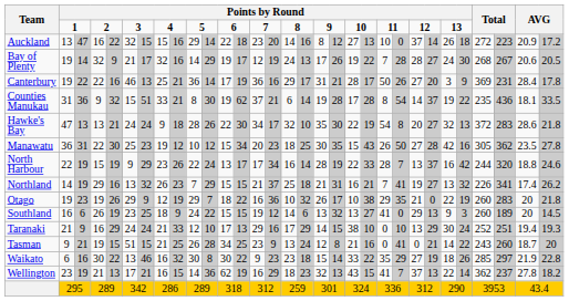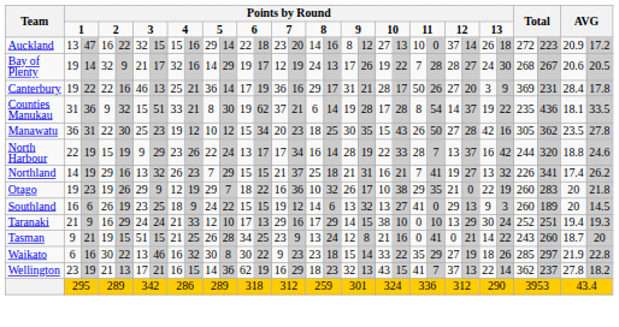 <table class="wikitable" style="text-align:center; line-height: 90%; font-size:90%;" width=100%>
 <tr>
 <th rowspan=2>Team</th>
 <th colspan=26>Points by Round</th>
 <th rowspan=2 colspan=2>Total</th>
 <th rowspan=2 colspan=2>AVG</th>
 </tr>
 <tr>
 <td colspan=2><strong>1</strong></td>
 <td colspan=2><strong>2</strong></td>
 <td colspan=2><strong>3</strong></td>
 <td colspan=2><strong>4</strong></td>
 <td colspan=2><strong>5</strong></td>
 <td colspan=2><strong>6</strong></td>
 <td colspan=2><strong>7</strong></td>
 <td colspan=2><strong>8</strong></td>
 <td colspan=2><strong>9</strong></td>
 <td colspan=2><strong>10</strong></td>
 <td colspan=2><strong>11</strong></td>
 <td colspan=2><strong>12</strong></td>
 <td colspan=2><strong>13</strong></td>
 </tr>
 <tr>
 <td width=16% align=left> <a href='#'>Auckland</a></td>
 <td width=3%>13</td>
 <td width=3% bgcolor=#cccccc>47</td>
 <td width=3%>16</td>
 <td width=3% bgcolor=#cccccc>22</td>
 <td width=3%>32</td>
 <td width=3% bgcolor=#cccccc>15</td>
 <td width=3%>15</td>
 <td width=3% bgcolor=#cccccc>16</td>
 <td width=3%>29</td>
 <td width=3% bgcolor=#cccccc>14</td>
 <td width=3%>22</td>
 <td width=3% bgcolor=#cccccc>18</td>
 <td width=3%>23</td>
 <td width=3% bgcolor=#cccccc>20</td>
 <td width=3%>14</td>
 <td width=3% bgcolor=#cccccc>16</td>
 <td width=3%>8</td>
 <td width=3% bgcolor=#cccccc>12</td>
 <td width=3%>27</td>
 <td width=3% bgcolor=#cccccc>13</td>
 <td width=3%>10</td>
 <td width=3% bgcolor=#cccccc>0</td>
 <td width=3%>37</td>
 <td width=3% bgcolor=#cccccc>14</td>
 <td width=3%>26</td>
 <td width=3% bgcolor=#cccccc>18</td>
 <td width=3%>272</td>
 <td bgcolor=#cccccc width=3%>223</td>
 <td width=3%>20.9</td>
 <td bgcolor=#cccccc width=3%>17.2</td>
 </tr>
 <tr>
 <td align=left> <a href='#'>Bay of Plenty</a></td>
 <td>19</td>
 <td bgcolor=#cccccc>14</td>
 <td>32</td>
 <td bgcolor=#cccccc>9</td>
 <td>21</td>
 <td bgcolor=#cccccc>17</td>
 <td>32</td>
 <td bgcolor=#cccccc>16</td>
 <td>14</td>
 <td bgcolor=#cccccc>29</td>
 <td>19</td>
 <td bgcolor=#cccccc>17</td>
 <td>12</td>
 <td bgcolor=#cccccc>19</td>
 <td>24</td>
 <td bgcolor=#cccccc>13</td>
 <td>17</td>
 <td bgcolor=#cccccc>26</td>
 <td>19</td>
 <td bgcolor=#cccccc>22</td>
 <td>7</td>
 <td bgcolor=#cccccc>28</td>
 <td>28</td>
 <td bgcolor=#cccccc>27</td>
 <td>24</td>
 <td bgcolor=#cccccc>30</td>
 <td>268</td>
 <td bgcolor=#cccccc>267</td>
 <td>20.6</td>
 <td bgcolor=#cccccc>20.5</td>
 </tr>
 <tr>
 <td align=left> <a href='#'>Canterbury</a></td>
 <td>19</td>
 <td bgcolor=#cccccc>22</td>
 <td>22</td>
 <td bgcolor=#cccccc>16</td>
 <td>46</td>
 <td bgcolor=#cccccc>13</td>
 <td>25</td>
 <td bgcolor=#cccccc>21</td>
 <td>36</td>
 <td bgcolor=#cccccc>14</td>
 <td>17</td>
 <td bgcolor=#cccccc>19</td>
 <td>36</td>
 <td bgcolor=#cccccc>16</td>
 <td>29</td>
 <td bgcolor=#cccccc>17</td>
 <td>31</td>
 <td bgcolor=#cccccc>21</td>
 <td>28</td>
 <td bgcolor=#cccccc>17</td>
 <td>50</td>
 <td bgcolor=#cccccc>26</td>
 <td>27</td>
 <td bgcolor=#cccccc>20</td>
 <td>3</td>
 <td bgcolor=#cccccc>9</td>
 <td>369</td>
 <td bgcolor=#cccccc>231</td>
 <td>28.4</td>
 <td bgcolor=#cccccc>17.8</td>
 </tr>
 <tr>
 <td align=left> <a href='#'>Counties Manukau</a></td>
 <td>31</td>
 <td bgcolor=#cccccc>36</td>
 <td>9</td>
 <td bgcolor=#cccccc>32</td>
 <td>15</td>
 <td bgcolor=#cccccc>51</td>
 <td>33</td>
 <td bgcolor=#cccccc>21</td>
 <td>8</td>
 <td bgcolor=#cccccc>30</td>
 <td>19</td>
 <td bgcolor=#cccccc>62</td>
 <td>37</td>
 <td bgcolor=#cccccc>21</td>
 <td>6</td>
 <td bgcolor=#cccccc>14</td>
 <td>19</td>
 <td bgcolor=#cccccc>28</td>
 <td>17</td>
 <td bgcolor=#cccccc>28</td>
 <td>8</td>
 <td bgcolor=#cccccc>54</td>
 <td>14</td>
 <td bgcolor=#cccccc>37</td>
 <td>19</td>
 <td bgcolor=#cccccc>22</td>
 <td>235</td>
 <td bgcolor=#cccccc>436</td>
 <td>18.1</td>
 <td bgcolor=#cccccc>33.5</td>
-</tr>
-<tr>
-<td align=left> <a href='#'>Hawke's Bay</a></td>
-<td>47</td>
-<td bgcolor=#cccccc>13</td>
-<td>13</td>
-<td bgcolor=#cccccc>21</td>
-<td>24</td>
-<td bgcolor=#cccccc>24</td>
-<td>9</td>
-<td bgcolor=#cccccc>18</td>
-<td>28</td>
-<td bgcolor=#cccccc>26</td>
-<td>22</td>
-<td bgcolor=#cccccc>30</td>
-<td>34</td>
-<td bgcolor=#cccccc>17</td>
-<td>32</td>
-<td bgcolor=#cccccc>10</td>
-<td>35</td>
-<td bgcolor=#cccccc>30</td>
-<td>22</td>
-<td bgcolor=#cccccc>19</td>
-<td>54</td>
-<td bgcolor=#cccccc>8</td>
-<td>20</td>
-<td bgcolor=#cccccc>27</td>
-<td>32</td>
-<td bgcolor=#cccccc>13</td>
-<td>372</td>
-<td bgcolor=#cccccc>283</td>
-<td>28.6</td>
-<td bgcolor=#cccccc>21.8</td>
 </tr>
 <tr>
 <td align=left> <a href='#'>Manawatu</a></td>
 <td>36</td>
 <td bgcolor=#cccccc>31</td>
 <td>22</td>
 <td bgcolor=#cccccc>30</td>
 <td>25</td>
 <td bgcolor=#cccccc>23</td>
 <td>19</td>
 <td bgcolor=#cccccc>12</td>
 <td>10</td>
 <td bgcolor=#cccccc>12</td>
 <td>15</td>
 <td bgcolor=#cccccc>34</td>
 <td>20</td>
 <td bgcolor=#cccccc>23</td>
 <td>18</td>
 <td bgcolor=#cccccc>25</td>
 <td>30</td>
 <td bgcolor=#cccccc>35</td>
 <td>15</td>
 <td bgcolor=#cccccc>43</td>
 <td>26</td>
 <td bgcolor=#cccccc>50</td>
 <td>27</td>
 <td bgcolor=#cccccc>28</td>
 <td>42</td>
 <td bgcolor=#cccccc>16</td>
 <td>305</td>
 <td bgcolor=#cccccc>362</td>
 <td>23.5</td>
 <td bgcolor=#cccccc>27.8</td>
 </tr>
 <tr>
 <td align=left> <a href='#'>North Harbour</a></td>
 <td>22</td>
 <td bgcolor=#cccccc>19</td>
 <td>15</td>
 <td bgcolor=#cccccc>19</td>
 <td>9</td>
 <td bgcolor=#cccccc>29</td>
 <td>23</td>
 <td bgcolor=#cccccc>26</td>
 <td>22</td>
 <td bgcolor=#cccccc>24</td>
 <td>13</td>
 <td bgcolor=#cccccc>17</td>
 <td>17</td>
 <td bgcolor=#cccccc>34</td>
 <td>16</td>
 <td bgcolor=#cccccc>14</td>
 <td>28</td>
 <td bgcolor=#cccccc>19</td>
 <td>22</td>
 <td bgcolor=#cccccc>33</td>
 <td>28</td>
 <td bgcolor=#cccccc>7</td>
 <td>13</td>
 <td bgcolor=#cccccc>37</td>
 <td>16</td>
 <td bgcolor=#cccccc>42</td>
 <td>244</td>
 <td bgcolor=#cccccc>320</td>
 <td>18.8</td>
 <td bgcolor=#cccccc>24.6</td>
 </tr>
 <tr>
 <td align=left> <a href='#'>Northland</a></td>
 <td>14</td>
 <td bgcolor=#cccccc>19</td>
 <td>29</td>
 <td bgcolor=#cccccc>16</td>
 <td>13</td>
 <td bgcolor=#cccccc>32</td>
 <td>26</td>
 <td bgcolor=#cccccc>23</td>
 <td>7</td>
 <td bgcolor=#cccccc>29</td>
 <td>15</td>
 <td bgcolor=#cccccc>15</td>
 <td>21</td>
 <td bgcolor=#cccccc>37</td>
 <td>25</td>
 <td bgcolor=#cccccc>18</td>
 <td>21</td>
 <td bgcolor=#cccccc>31</td>
 <td>16</td>
 <td bgcolor=#cccccc>21</td>
 <td>7</td>
 <td bgcolor=#cccccc>41</td>
 <td>19</td>
 <td bgcolor=#cccccc>27</td>
 <td>13</td>
 <td bgcolor=#cccccc>32</td>
 <td>226</td>
 <td bgcolor=#cccccc>341</td>
 <td>17.4</td>
 <td bgcolor=#cccccc>26.2</td>
 </tr>
 <tr>
 <td align=left> <a href='#'>Otago</a></td>
 <td>19</td>
 <td bgcolor=#cccccc>23</td>
 <td>19</td>
 <td bgcolor=#cccccc>26</td>
 <td>29</td>
 <td bgcolor=#cccccc>9</td>
 <td>12</td>
 <td bgcolor=#cccccc>19</td>
 <td>29</td>
 <td bgcolor=#cccccc>7</td>
 <td>18</td>
 <td bgcolor=#cccccc>22</td>
 <td>16</td>
 <td bgcolor=#cccccc>36</td>
 <td>10</td>
 <td bgcolor=#cccccc>32</td>
 <td>26</td>
 <td bgcolor=#cccccc>17</td>
 <td>10</td>
 <td bgcolor=#cccccc>38</td>
 <td>29</td>
 <td bgcolor=#cccccc>35</td>
 <td>21</td>
 <td bgcolor=#cccccc>0</td>
 <td>22</td>
 <td bgcolor=#cccccc>19</td>
 <td>260</td>
 <td bgcolor=#cccccc>283</td>
 <td>20</td>
 <td bgcolor=#cccccc>21.8</td>
 </tr>
 <tr>
 <td align=left> <a href='#'>Southland</a></td>
 <td>16</td>
 <td bgcolor=#cccccc>6</td>
 <td>26</td>
 <td bgcolor=#cccccc>19</td>
 <td>23</td>
 <td bgcolor=#cccccc>25</td>
 <td>18</td>
 <td bgcolor=#cccccc>9</td>
 <td>24</td>
 <td bgcolor=#cccccc>22</td>
 <td>15</td>
 <td bgcolor=#cccccc>15</td>
 <td>19</td>
 <td bgcolor=#cccccc>12</td>
 <td>14</td>
 <td bgcolor=#cccccc>6</td>
 <td>13</td>
 <td bgcolor=#cccccc>32</td>
 <td>13</td>
 <td bgcolor=#cccccc>27</td>
 <td>41</td>
 <td bgcolor=#cccccc>0</td>
 <td>29</td>
 <td bgcolor=#cccccc>13</td>
 <td>9</td>
 <td bgcolor=#cccccc>3</td>
 <td>260</td>
 <td bgcolor=#cccccc>189</td>
 <td>20</td>
 <td bgcolor=#cccccc>14.5</td>
 </tr>
 <tr>
 <td align=left> <a href='#'>Taranaki</a></td>
 <td>21</td>
 <td bgcolor=#cccccc>9</td>
 <td>16</td>
 <td bgcolor=#cccccc>29</td>
 <td>24</td>
 <td bgcolor=#cccccc>24</td>
 <td>21</td>
 <td bgcolor=#cccccc>33</td>
 <td>12</td>
 <td bgcolor=#cccccc>10</td>
 <td>17</td>
 <td bgcolor=#cccccc>13</td>
 <td>29</td>
 <td bgcolor=#cccccc>16</td>
 <td>17</td>
 <td bgcolor=#cccccc>29</td>
 <td>14</td>
 <td bgcolor=#cccccc>15</td>
 <td>38</td>
 <td bgcolor=#cccccc>10</td>
 <td>0</td>
 <td bgcolor=#cccccc>10</td>
 <td>13</td>
 <td bgcolor=#cccccc>29</td>
 <td>30</td>
 <td bgcolor=#cccccc>24</td>
 <td>252</td>
 <td bgcolor=#cccccc>251</td>
 <td>19.4</td>
 <td bgcolor=#cccccc>19.3</td>
 </tr>
 <tr>
 <td align=left> <a href='#'>Tasman</a></td>
 <td>9</td>
 <td bgcolor=#cccccc>21</td>
 <td>19</td>
 <td bgcolor=#cccccc>15</td>
 <td>51</td>
 <td bgcolor=#cccccc>15</td>
 <td>21</td>
 <td bgcolor=#cccccc>25</td>
 <td>26</td>
 <td bgcolor=#cccccc>28</td>
 <td>34</td>
 <td bgcolor=#cccccc>25</td>
 <td>23</td>
 <td bgcolor=#cccccc>9</td>
 <td>13</td>
 <td bgcolor=#cccccc>24</td>
 <td>12</td>
 <td bgcolor=#cccccc>8</td>
 <td>21</td>
 <td bgcolor=#cccccc>16</td>
 <td>0</td>
 <td bgcolor=#cccccc>41</td>
 <td>0</td>
 <td bgcolor=#cccccc>21</td>
 <td>14</td>
 <td bgcolor=#cccccc>22</td>
 <td>243</td>
 <td bgcolor=#cccccc>260</td>
 <td>18.7</td>
 <td bgcolor=#cccccc>20</td>
 </tr>
 <tr>
 <td align=left> <a href='#'>Waikato</a></td>
 <td>6</td>
 <td bgcolor=#cccccc>16</td>
 <td>30</td>
 <td bgcolor=#cccccc>22</td>
 <td>13</td>
 <td bgcolor=#cccccc>46</td>
 <td>16</td>
 <td bgcolor=#cccccc>32</td>
 <td>30</td>
 <td bgcolor=#cccccc>8</td>
 <td>30</td>
 <td bgcolor=#cccccc>22</td>
 <td>9</td>
 <td bgcolor=#cccccc>23</td>
 <td>23</td>
 <td bgcolor=#cccccc>18</td>
 <td>15</td>
 <td bgcolor=#cccccc>14</td>
 <td>33</td>
 <td bgcolor=#cccccc>22</td>
 <td>35</td>
 <td bgcolor=#cccccc>29</td>
 <td>27</td>
 <td bgcolor=#cccccc>19</td>
 <td>18</td>
 <td bgcolor=#cccccc>26</td>
 <td>285</td>
 <td bgcolor=#cccccc>297</td>
 <td>21.9</td>
 <td bgcolor=#cccccc>22.8</td>
 </tr>
 <tr>
 <td align=left> <a href='#'>Wellington</a></td>
 <td>23</td>
 <td bgcolor=#cccccc>19</td>
 <td>21</td>
 <td bgcolor=#cccccc>13</td>
 <td>17</td>
 <td bgcolor=#cccccc>21</td>
 <td>16</td>
 <td bgcolor=#cccccc>15</td>
 <td>14</td>
 <td bgcolor=#cccccc>36</td>
 <td>62</td>
 <td bgcolor=#cccccc>19</td>
 <td>16</td>
 <td bgcolor=#cccccc>29</td>
 <td>18</td>
 <td bgcolor=#cccccc>23</td>
 <td>32</td>
 <td bgcolor=#cccccc>13</td>
 <td>43</td>
 <td bgcolor=#cccccc>15</td>
 <td>41</td>
 <td bgcolor=#cccccc>7</td>
 <td>37</td>
 <td bgcolor=#cccccc>13</td>
 <td>22</td>
 <td bgcolor=#cccccc>14</td>
 <td>362</td>
 <td bgcolor=#cccccc>237</td>
 <td>27.8</td>
 <td bgcolor=#cccccc>18.2</td>
 </tr>
 <tr>
 <th colspan=1></th>
 <td colspan=2 bgcolor=#ffcc00>295</td>
 <td colspan=2 bgcolor=#ffcc00>289</td>
 <td colspan=2 bgcolor=#ffcc00>342</td>
 <td colspan=2 bgcolor=#ffcc00>286</td>
 <td colspan=2 bgcolor=#ffcc00>289</td>
 <td colspan=2 bgcolor=#ffcc00>318</td>
 <td colspan=2 bgcolor=#ffcc00>312</td>
 <td colspan=2 bgcolor=#ffcc00>259</td>
 <td colspan=2 bgcolor=#ffcc00>301</td>
 <td colspan=2 bgcolor=#ffcc00>324</td>
 <td colspan=2 bgcolor=#ffcc00>336</td>
 <td colspan=2 bgcolor=#ffcc00>312</td>
 <td colspan=2 bgcolor=#ffcc00>290</td>
 <td colspan=2 bgcolor=#ffcc00>3953</td>
 <td colspan=2 bgcolor=#ffcc00>43.4</td>
 </tr>
 </table>
